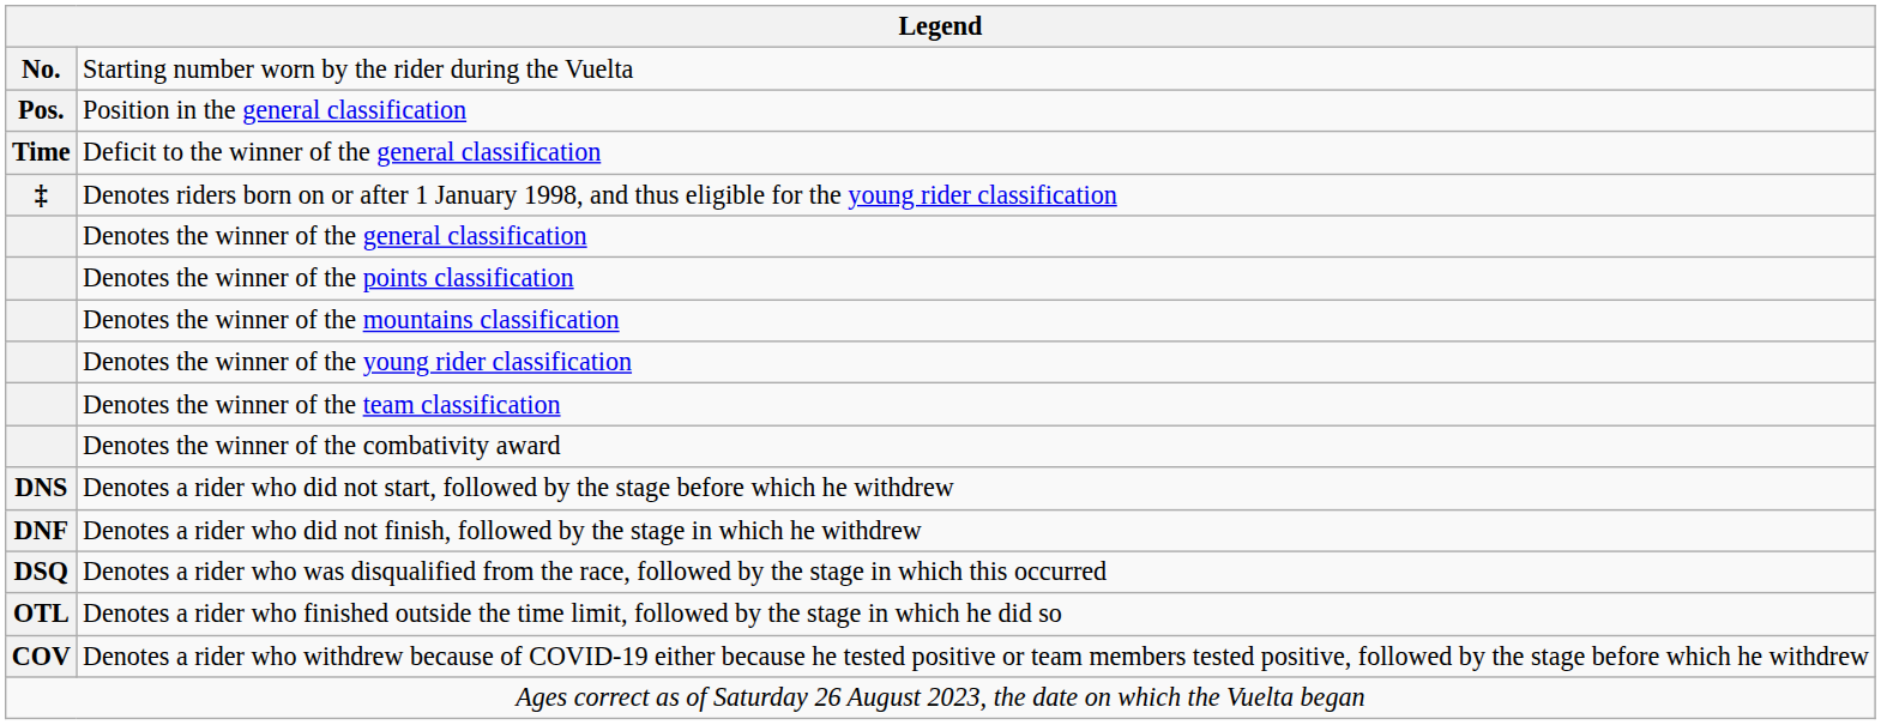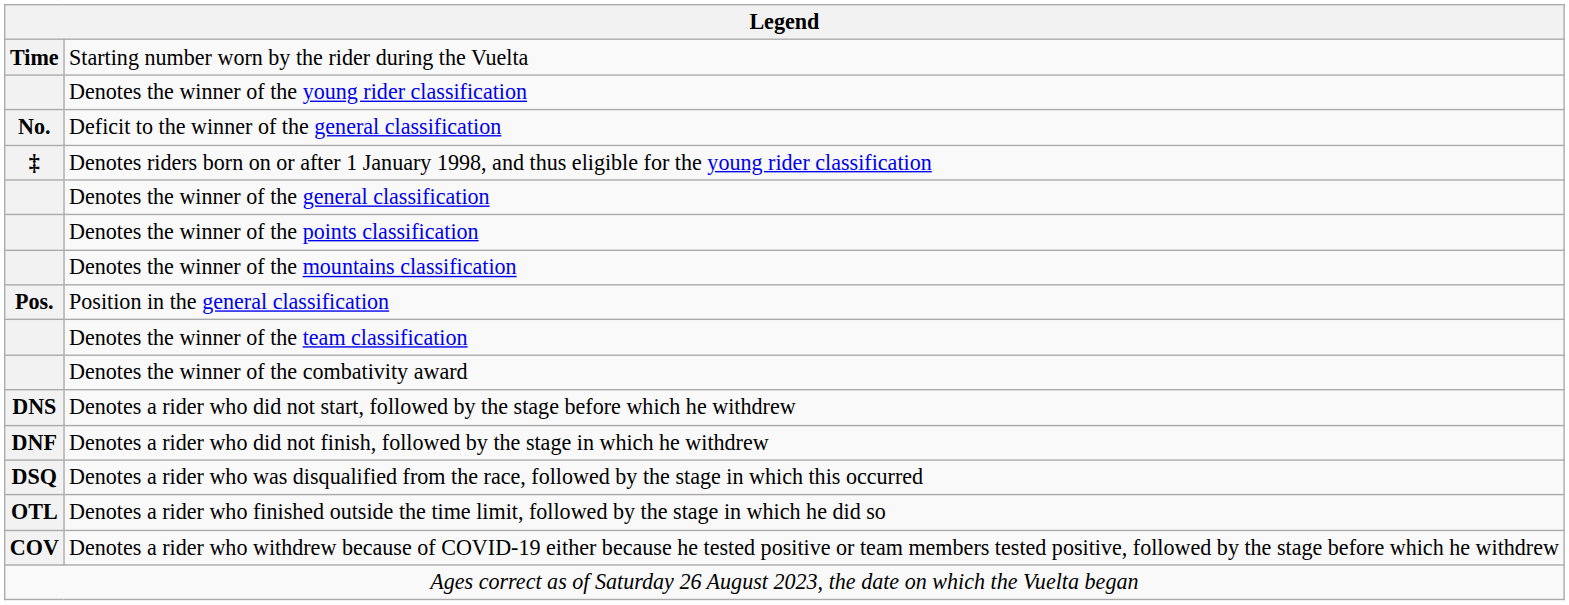 <table class="wikitable">
 <tr>
 <th colspan="2">Legend</th>
 </tr>
 <tr>
-<th scope="row" style="text-align:center;">No.</th>
+<th scope="row" style="text-align:center;">Time</th>
 <td>Starting number worn by the rider during the Vuelta</td>
 </tr>
 <tr>
-<th scope="row" style="text-align:center;">Pos.</th>
-<td>Position in the <a href='#'>general classification</a></td>
+<th scope="row" style="text-align:center;"></th>
+<td>Denotes the winner of the <a href='#'>young rider classification</a></td>
 </tr>
 <tr>
-<th scope="row" style="text-align:center;">Time</th>
+<th scope="row" style="text-align:center;">No.</th>
 <td>Deficit to the winner of the <a href='#'>general classification</a></td>
 </tr>
 <tr>
 <th scope="row" style="text-align:center;">‡</th>
 <td>Denotes riders born on or after 1 January 1998, and thus eligible for the <a href='#'>young rider classification</a></td>
 </tr>
 <tr>
 <th scope="row" style="text-align:center;"></th>
 <td>Denotes the winner of the <a href='#'>general classification</a></td>
 </tr>
 <tr>
 <th scope="row" style="text-align:center;"></th>
 <td>Denotes the winner of the <a href='#'>points classification</a></td>
 </tr>
 <tr>
 <th scope="row" style="text-align:center;"></th>
 <td>Denotes the winner of the <a href='#'>mountains classification</a></td>
 </tr>
 <tr>
-<th scope="row" style="text-align:center;"></th>
-<td>Denotes the winner of the <a href='#'>young rider classification</a></td>
+<th scope="row" style="text-align:center;">Pos.</th>
+<td>Position in the <a href='#'>general classification</a></td>
 </tr>
 <tr>
 <th scope="row" style="text-align:center;"></th>
 <td>Denotes the winner of the <a href='#'>team classification</a></td>
 </tr>
 <tr>
 <th scope="row" style="text-align:center;"></th>
 <td>Denotes the winner of the combativity award</td>
 </tr>
 <tr>
 <th scope="row" style="text-align:center;">DNS</th>
 <td>Denotes a rider who did not start, followed by the stage before which he withdrew</td>
 </tr>
 <tr>
 <th scope="row" style="text-align:center;">DNF</th>
 <td>Denotes a rider who did not finish, followed by the stage in which he withdrew</td>
 </tr>
 <tr>
 <th scope="row" style="text-align:center;">DSQ</th>
 <td>Denotes a rider who was disqualified from the race, followed by the stage in which this occurred</td>
 </tr>
 <tr>
 <th scope="row" style="text-align:center;">OTL</th>
 <td>Denotes a rider who finished outside the time limit, followed by the stage in which he did so</td>
 </tr>
 <tr>
 <th scope="row" style="text-align:center;">COV</th>
 <td>Denotes a rider who withdrew because of COVID-19 either because he tested positive or team members tested positive, followed by the stage before which he withdrew</td>
 </tr>
 <tr>
 <td style="text-align:center;" colspan="2"><em>Ages correct as of Saturday 26 August 2023, the date on which the Vuelta began</em></td>
 </tr>
 </table>
